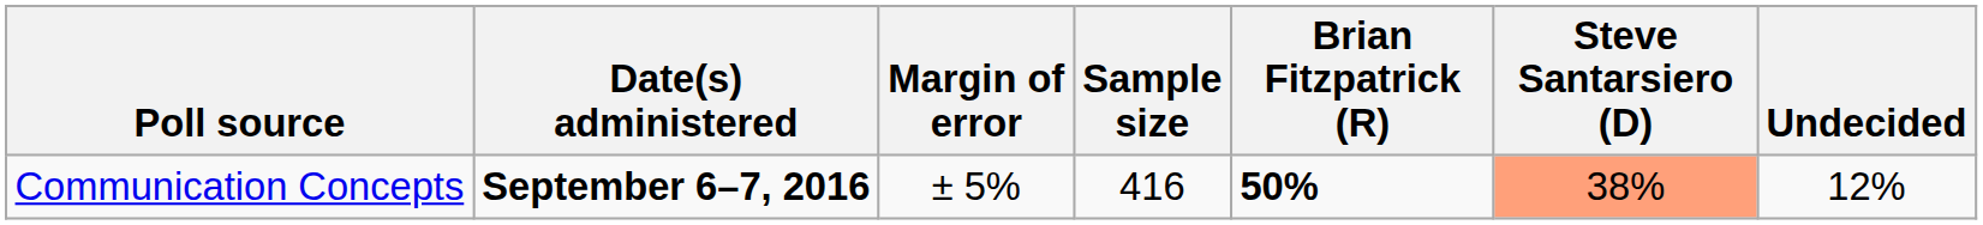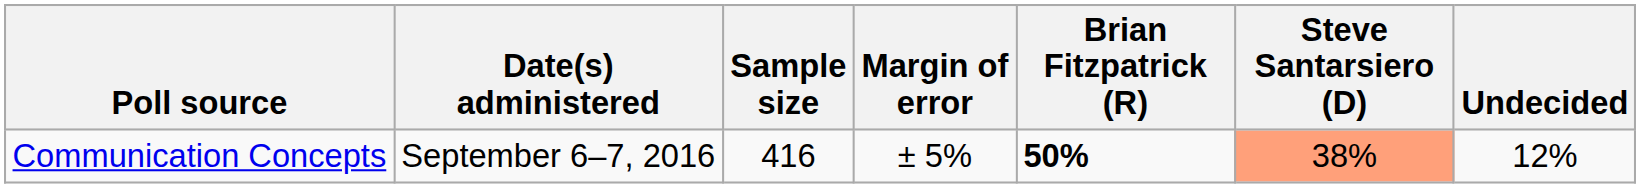 <table class="wikitable">
 <tr valign= bottom>
 <th>Poll source</th>
 <th>Date(s)<br>administered</th>
+<th>Sample<br>size</th>
 <th>Margin of<br>error</th>
-<th>Sample<br>size</th>
 <th style="width:100px;">Brian<br>Fitzpatrick (R)</th>
 <th style="width:100px;">Steve<br>Santarsiero (D)</th>
 <th>Undecided</th>
 </tr>
 <tr>
 <td><a href='#'>Communication Concepts</a></td>
-<td align=center><strong>September 6–7, 2016</strong></td>
+<td align=center>September 6–7, 2016</td>
+<td align=center>416</td>
 <td align=center>± 5%</td>
-<td align=center>416</td>
 <td><strong>50%</strong></td>
 <td align=center style="background: lightsalmon;">38%</td>
 <td align=center>12%</td>
 </tr>
 </table>
